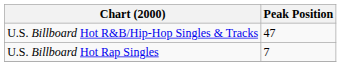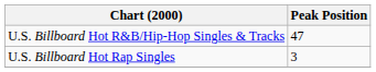 <table class="wikitable">
 <tr>
 <th align="left">Chart (2000)</th>
 <th align="left">Peak Position</th>
 </tr>
 <tr>
 <td align="left">U.S. <em>Billboard</em> <a href='#'>Hot R&B/Hip-Hop Singles & Tracks</a></td>
 <td align="left">47</td>
 </tr>
 <tr>
 <td align="left">U.S. <em>Billboard</em> <a href='#'>Hot Rap Singles</a></td>
-<td align="left">7</td>
+<td align="left">3</td>
 </tr>
 <tr>
 </tr>
 </table>
